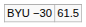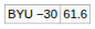 <table class="wikitable">
 <tr align="center">
 </tr>
 <tr align="center">
 <td>BYU −30</td>
-<td>61.5</td>
+<td>61.6</td>
 </tr>
 </table>
